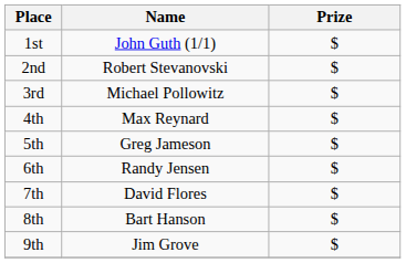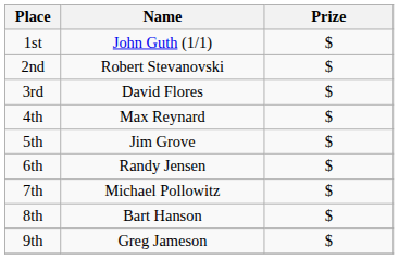 <table class="wikitable" style="text-align:center">
 <tr>
 <th width="50">Place</th>
 <th width="200">Name</th>
 <th width="125">Prize</th>
 </tr>
 <tr>
 <td>1st</td>
 <td><a href='#'>John Guth</a> (1/1)</td>
 <td>$</td>
 </tr>
 <tr>
 <td>2nd</td>
 <td>Robert Stevanovski</td>
 <td>$</td>
 </tr>
 <tr>
 <td>3rd</td>
-<td>Michael Pollowitz</td>
+<td>David Flores</td>
 <td>$</td>
 </tr>
 <tr>
 <td>4th</td>
 <td>Max Reynard</td>
 <td>$</td>
 </tr>
 <tr>
 <td>5th</td>
-<td>Greg Jameson</td>
+<td>Jim Grove</td>
 <td>$</td>
 </tr>
 <tr>
 <td>6th</td>
 <td>Randy Jensen</td>
 <td>$</td>
 </tr>
 <tr>
 <td>7th</td>
-<td>David Flores</td>
+<td>Michael Pollowitz</td>
 <td>$</td>
 </tr>
 <tr>
 <td>8th</td>
 <td>Bart Hanson</td>
 <td>$</td>
 </tr>
 <tr>
 <td>9th</td>
-<td>Jim Grove</td>
+<td>Greg Jameson</td>
 <td>$</td>
 </tr>
 <tr>
 </tr>
 </table>
